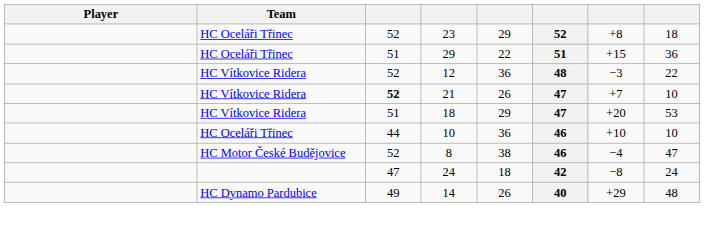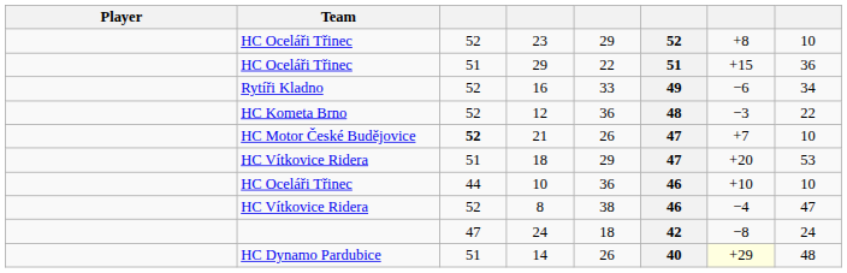 <table class="wikitable sortable" style="text-align: center">
 <tr>
 <th style="width: 15em;">Player</th>
 <th style="width: 13em;">Team</th>
 <th style="width: 4em;"></th>
 <th style="width: 4em;"></th>
 <th style="width: 4em;"></th>
 <th style="width: 4em;"></th>
 <th style="width: 4em;"></th>
 <th style="width: 4em;"></th>
 </tr>
 <tr>
 <td style="text-align:left;"> </td>
 <td style="text-align:left;"><a href='#'>HC Oceláři Třinec</a></td>
 <td>52</td>
 <td>23</td>
 <td>29</td>
 <th>52</th>
 <td>+8</td>
-<td>18</td>
+<td>10</td>
 </tr>
 <tr>
 <td style="text-align:left;"> </td>
 <td style="text-align:left;"><a href='#'>HC Oceláři Třinec</a></td>
 <td>51</td>
 <td>29</td>
 <td>22</td>
 <th>51</th>
 <td>+15</td>
 <td>36</td>
 </tr>
 <tr>
 <td style="text-align:left;"> </td>
-<td style="text-align:left;"><a href='#'>HC Vítkovice Ridera</a></td>
+<td style="text-align:left;"><a href='#'>Rytíři Kladno</a></td>
+<td>52</td>
+<td>16</td>
+<td>33</td>
+<th>49</th>
+<td>−6</td>
+<td>34</td>
+</tr>
+<tr>
+<td style="text-align:left;"> </td>
+<td style="text-align:left;"><a href='#'>HC Kometa Brno</a></td>
 <td>52</td>
 <td>12</td>
 <td>36</td>
 <th>48</th>
 <td>−3</td>
 <td>22</td>
 </tr>
 <tr>
 <td style="text-align:left;"> </td>
-<td style="text-align:left;"><a href='#'>HC Vítkovice Ridera</a></td>
+<td style="text-align:left;"><a href='#'>HC Motor České Budějovice</a></td>
 <td><strong>52</strong></td>
 <td>21</td>
 <td>26</td>
 <th>47</th>
 <td>+7</td>
 <td>10</td>
 </tr>
 <tr>
 <td style="text-align:left;"> </td>
 <td style="text-align:left;"><a href='#'>HC Vítkovice Ridera</a></td>
 <td>51</td>
 <td>18</td>
 <td>29</td>
 <th>47</th>
 <td>+20</td>
 <td>53</td>
 </tr>
 <tr>
 <td style="text-align:left;"> </td>
 <td style="text-align:left;"><a href='#'>HC Oceláři Třinec</a></td>
 <td>44</td>
 <td>10</td>
 <td>36</td>
 <th>46</th>
 <td>+10</td>
 <td>10</td>
 </tr>
 <tr>
 <td style="text-align:left;"> </td>
-<td style="text-align:left;"><a href='#'>HC Motor České Budějovice</a></td>
+<td style="text-align:left;"><a href='#'>HC Vítkovice Ridera</a></td>
 <td>52</td>
 <td>8</td>
 <td>38</td>
 <th>46</th>
 <td>−4</td>
 <td>47</td>
 </tr>
 <tr>
 <td style="text-align:left;"> </td>
 <td style="text-align:left;"></td>
 <td>47</td>
 <td>24</td>
 <td>18</td>
 <th>42</th>
 <td>−8</td>
 <td>24</td>
 </tr>
 <tr>
 <td style="text-align:left;"> </td>
 <td style="text-align:left;"><a href='#'>HC Dynamo Pardubice</a></td>
-<td>49</td>
+<td>51</td>
 <td>14</td>
 <td>26</td>
 <th>40</th>
-<td>+29</td>
+<td style="background: lightyellow;">+29</td>
 <td>48</td>
 </tr>
 </table>
